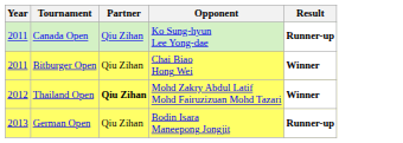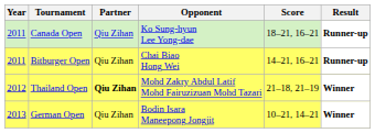 <table class="sortable wikitable" style="font-size: 90%;">
 <tr>
 <th>Year</th>
 <th>Tournament</th>
 <th>Partner</th>
 <th>Opponent</th>
+<th>Score</th>
 <th>Result</th>
 </tr>
 <tr style="background:#D4F1C5">
 <td align="center"><a href='#'>2011</a></td>
 <td align="left"><a href='#'>Canada Open</a></td>
 <td align="left"> <a href='#'>Qiu Zihan</a></td>
 <td align="left"> <a href='#'>Ko Sung-hyun</a> <br>  <a href='#'>Lee Yong-dae</a></td>
+<td align="left">18–21, 16–21</td>
 <td style="text-align:left; background:white"> <strong>Runner-up</strong></td>
 </tr>
 <tr style="background:#FFFF67">
 <td align="center"><a href='#'>2011</a></td>
 <td align="left"><a href='#'>Bitburger Open</a></td>
 <td align="left"> Qiu Zihan</td>
 <td align="left"> <a href='#'>Chai Biao</a> <br>  <a href='#'>Hong Wei</a></td>
-<td style="text-align:left; background:white"> <strong>Winner</strong></td>
+<td align="left">14–21, 16–21</td>
+<td style="text-align:left; background:white"> <strong>Runner-up</strong></td>
 </tr>
 <tr style="background:#FFFF67">
 <td align="center"><a href='#'>2012</a></td>
 <td align="left"><a href='#'>Thailand Open</a></td>
 <td align="left"><strong> Qiu Zihan</strong></td>
 <td align="left"> <a href='#'>Mohd Zakry Abdul Latif</a> <br>  <a href='#'>Mohd Fairuzizuan Mohd Tazari</a></td>
+<td align="left">21–18, 21–19</td>
 <td style="text-align:left; background:white"> <strong>Winner</strong></td>
 </tr>
 <tr style="background:#FFFF67">
 <td align="center"><a href='#'>2013</a></td>
 <td align="left"><a href='#'>German Open</a></td>
 <td align="left"> Qiu Zihan</td>
 <td align="left"> <a href='#'>Bodin Isara</a> <br>  <a href='#'>Maneepong Jongjit</a></td>
-<td style="text-align:left; background:white"> <strong>Runner-up</strong></td>
+<td align="left">10–21, 14–21</td>
+<td style="text-align:left; background:white"> <strong>Winner</strong></td>
 </tr>
 </table>
